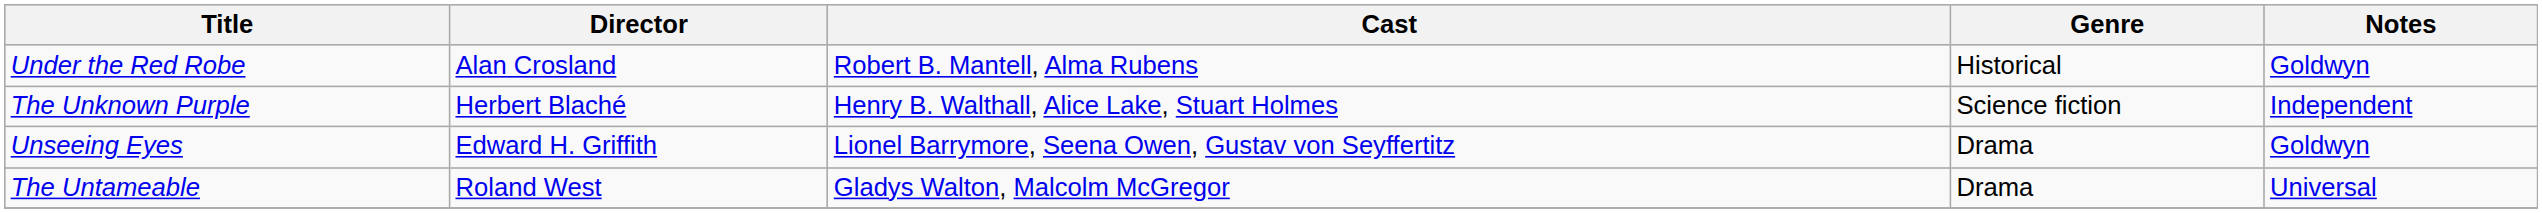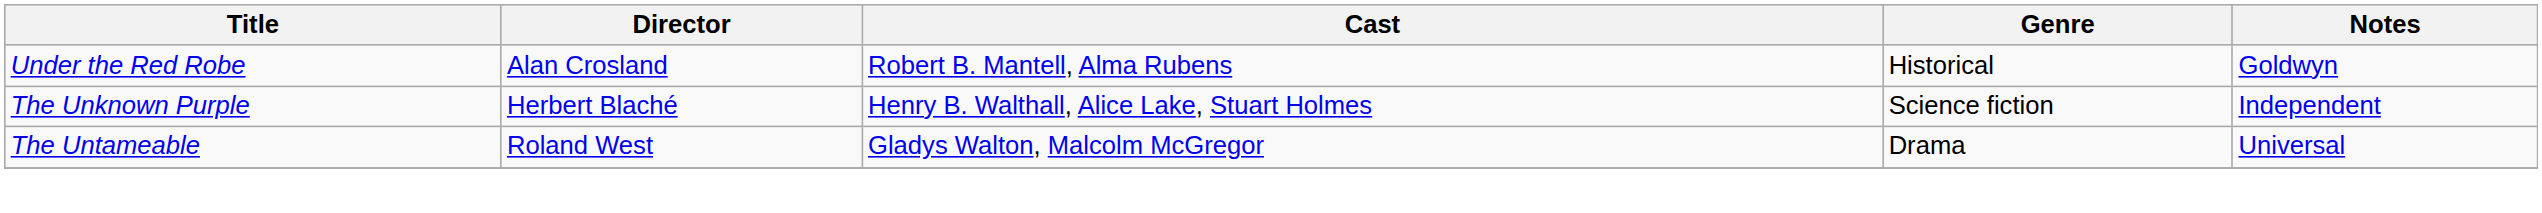 <table class="wikitable" width= "100%">
 <tr>
 <th>Title</th>
 <th>Director</th>
 <th>Cast</th>
 <th>Genre</th>
 <th>Notes</th>
 </tr>
 <tr>
 <td><em><a href='#'>Under the Red Robe</a></em></td>
 <td><a href='#'>Alan Crosland</a></td>
 <td><a href='#'>Robert B. Mantell</a>, <a href='#'>Alma Rubens</a></td>
 <td>Historical</td>
 <td><a href='#'>Goldwyn</a></td>
 </tr>
 <tr>
 <td><em><a href='#'>The Unknown Purple</a></em></td>
 <td><a href='#'>Herbert Blaché</a></td>
 <td><a href='#'>Henry B. Walthall</a>, <a href='#'>Alice Lake</a>, <a href='#'>Stuart Holmes</a></td>
 <td>Science fiction</td>
 <td><a href='#'>Independent</a></td>
 </tr>
 <tr>
-<td><em><a href='#'>Unseeing Eyes</a></em></td>
-<td><a href='#'>Edward H. Griffith</a></td>
-<td><a href='#'>Lionel Barrymore</a>, <a href='#'>Seena Owen</a>, <a href='#'>Gustav von Seyffertitz</a></td>
-<td>Drama</td>
-<td><a href='#'>Goldwyn</a></td>
-</tr>
-<tr>
 <td><em><a href='#'>The Untameable</a></em></td>
 <td><a href='#'>Roland West</a></td>
 <td><a href='#'>Gladys Walton</a>, <a href='#'>Malcolm McGregor</a></td>
 <td>Drama</td>
 <td><a href='#'>Universal</a></td>
 </tr>
 <tr>
 </tr>
 </table>
